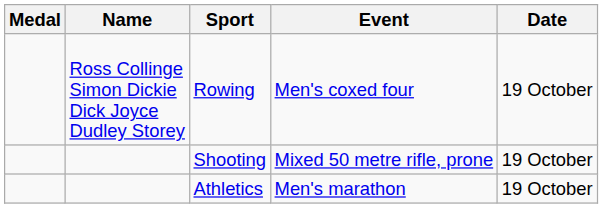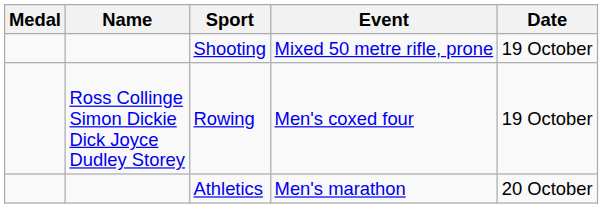 <table class="wikitable sortable" style="font-size: 95%;">
 <tr>
 <th>Medal</th>
 <th>Name</th>
 <th>Sport</th>
 <th>Event</th>
 <th>Date</th>
+</tr>
+<tr>
+<td></td>
+<td></td>
+<td><a href='#'>Shooting</a></td>
+<td><a href='#'>Mixed 50 metre rifle, prone</a></td>
+<td>19 October</td>
 </tr>
 <tr>
 <td></td>
 <td><br><a href='#'>Ross Collinge</a><br><a href='#'>Simon Dickie</a><br><a href='#'>Dick Joyce</a><br><a href='#'>Dudley Storey</a></td>
 <td><a href='#'>Rowing</a></td>
 <td><a href='#'>Men's coxed four</a></td>
 <td>19 October</td>
 </tr>
 <tr>
 <td></td>
 <td></td>
-<td><a href='#'>Shooting</a></td>
-<td><a href='#'>Mixed 50 metre rifle, prone</a></td>
-<td>19 October</td>
-</tr>
-<tr>
-<td></td>
-<td></td>
 <td><a href='#'>Athletics</a></td>
 <td><a href='#'>Men's marathon</a></td>
-<td>19 October</td>
+<td>20 October</td>
 </tr>
 </table>
